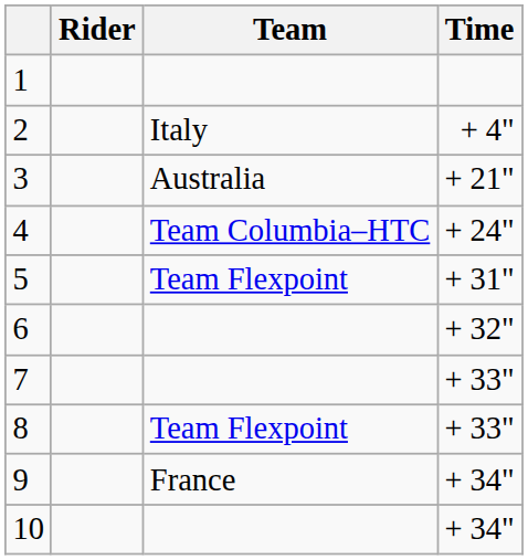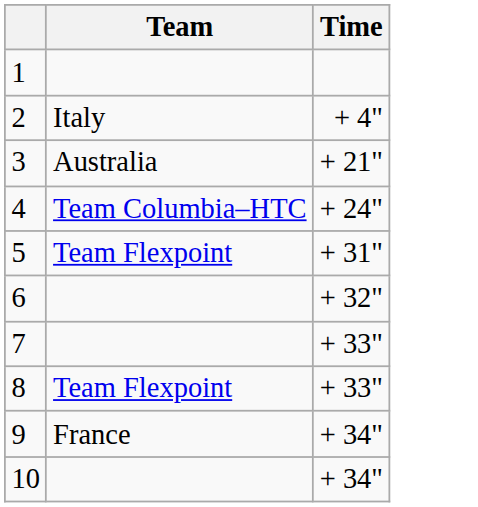 <table class="wikitable">
 <tr>
 <th></th>
-<th>Rider</th>
 <th>Team</th>
 <th>Time</th>
 </tr>
 <tr>
 <td>1</td>
 <td></td>
-<td></td>
 <td align="right"></td>
 </tr>
 <tr>
 <td>2</td>
-<td></td>
 <td>Italy</td>
 <td align="right">+ 4"</td>
 </tr>
 <tr>
 <td>3</td>
-<td></td>
 <td>Australia</td>
 <td align="right">+ 21"</td>
 </tr>
 <tr>
 <td>4</td>
-<td></td>
 <td><a href='#'>Team Columbia–HTC</a></td>
 <td align="right">+ 24"</td>
 </tr>
 <tr>
 <td>5</td>
-<td></td>
 <td><a href='#'>Team Flexpoint</a></td>
 <td align="right">+ 31"</td>
 </tr>
 <tr>
 <td>6</td>
 <td></td>
-<td></td>
 <td align="right">+ 32"</td>
 </tr>
 <tr>
 <td>7</td>
 <td></td>
-<td></td>
 <td align="right">+ 33"</td>
 </tr>
 <tr>
 <td>8</td>
-<td></td>
 <td><a href='#'>Team Flexpoint</a></td>
 <td align="right">+ 33"</td>
 </tr>
 <tr>
 <td>9</td>
-<td></td>
 <td>France</td>
 <td align="right">+ 34"</td>
 </tr>
 <tr>
 <td>10</td>
 <td></td>
-<td></td>
 <td align="right">+ 34"</td>
 </tr>
 </table>
